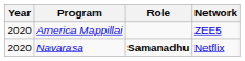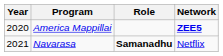 <table class="wikitable sortable">
 <tr>
 <th scope="col">Year</th>
 <th scope="col">Program</th>
 <th scope="col">Role</th>
 <th scope="col">Network</th>
 </tr>
 <tr>
 <td>2020</td>
 <td><em><a href='#'>America Mappillai</a></em></td>
 <td></td>
-<td><a href='#'>ZEE5</a></td>
+<td><strong><a href='#'>ZEE5</a></strong></td>
 </tr>
 <tr>
-<td>2020</td>
+<td>2021</td>
 <td><em><a href='#'>Navarasa</a></em></td>
 <td><strong>Samanadhu</strong></td>
 <td><a href='#'>Netflix</a></td>
 </tr>
 </table>
